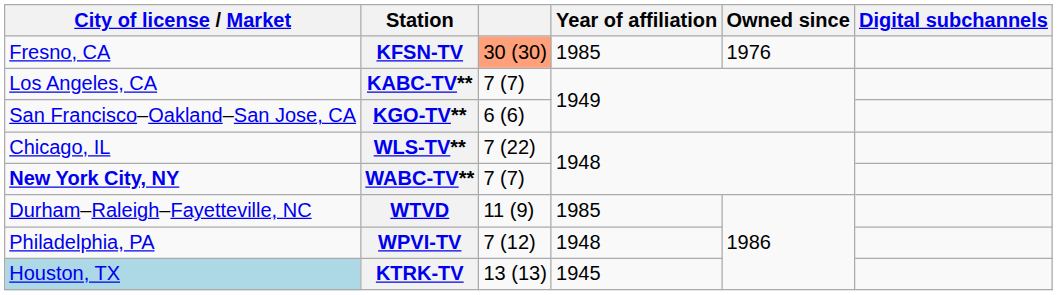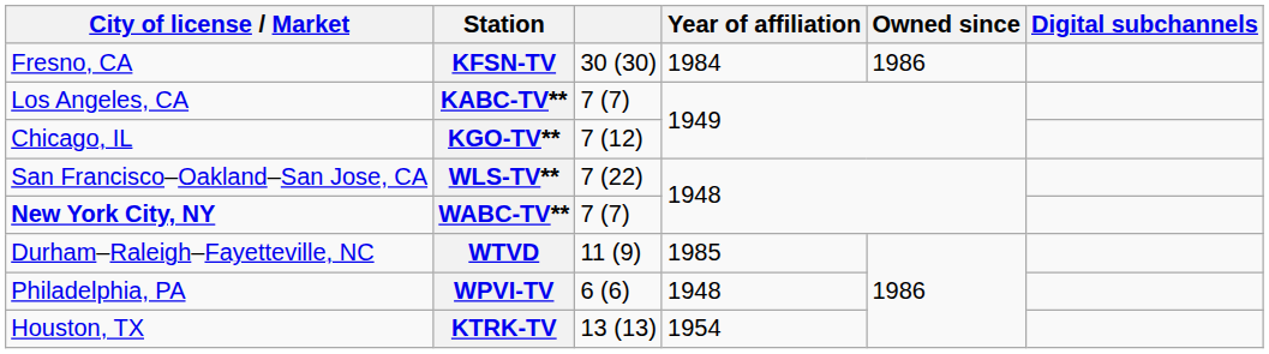 <table class="wikitable sortable">
 <tr>
 <th scope="col"><a href='#'>City of license</a> / <a href='#'>Market</a></th>
 <th scope="col">Station</th>
 <th scope="col"></th>
 <th scope="col">Year of affiliation</th>
 <th scope="col">Owned since</th>
 <th scope="col"><a href='#'>Digital subchannels</a></th>
 </tr>
 <tr>
 <td><a href='#'>Fresno, CA</a></td>
 <th scope="row"><a href='#'>KFSN-TV</a></th>
-<td style="background: lightsalmon;">30 (30)</td>
-<td>1985</td>
-<td>1976</td>
+<td>30 (30)</td>
+<td>1984</td>
+<td>1986</td>
 <td></td>
 </tr>
 <tr>
 <td><a href='#'>Los Angeles, CA</a></td>
 <th scope="row"><a href='#'>KABC-TV</a>**</th>
 <td>7 (7)</td>
 <td colspan="2" rowspan="2">1949</td>
 <td></td>
 </tr>
 <tr>
-<td><a href='#'>San Francisco</a>–<a href='#'>Oakland</a>–<a href='#'>San Jose, CA</a></td>
+<td><a href='#'>Chicago, IL</a></td>
 <th scope="row"><a href='#'>KGO-TV</a>**</th>
-<td>6 (6)</td>
+<td>7 (12)</td>
 <td></td>
 </tr>
 <tr>
-<td><a href='#'>Chicago, IL</a></td>
+<td><a href='#'>San Francisco</a>–<a href='#'>Oakland</a>–<a href='#'>San Jose, CA</a></td>
 <th scope="row"><a href='#'>WLS-TV</a>**</th>
 <td>7 (22)</td>
 <td colspan="2" rowspan="2">1948</td>
 <td></td>
 </tr>
 <tr>
 <td><strong><a href='#'>New York City, NY</a></strong></td>
 <th scope="row"><a href='#'>WABC-TV</a>**</th>
 <td>7 (7)</td>
 <td></td>
 </tr>
 <tr>
 <td><a href='#'>Durham</a>–<a href='#'>Raleigh</a>–<a href='#'>Fayetteville, NC</a></td>
 <th scope="row"><a href='#'>WTVD</a></th>
 <td>11 (9)</td>
 <td>1985</td>
 <td rowspan="3">1986</td>
 <td></td>
 </tr>
 <tr>
 <td><a href='#'>Philadelphia, PA</a></td>
 <th scope="row"><a href='#'>WPVI-TV</a></th>
-<td>7 (12)</td>
+<td>6 (6)</td>
 <td>1948</td>
 <td></td>
 </tr>
 <tr>
-<td style="background: lightblue;"><a href='#'>Houston, TX</a></td>
+<td><a href='#'>Houston, TX</a></td>
 <th scope="row"><a href='#'>KTRK-TV</a></th>
 <td>13 (13)</td>
-<td>1945</td>
+<td>1954</td>
 <td></td>
 </tr>
 </table>
